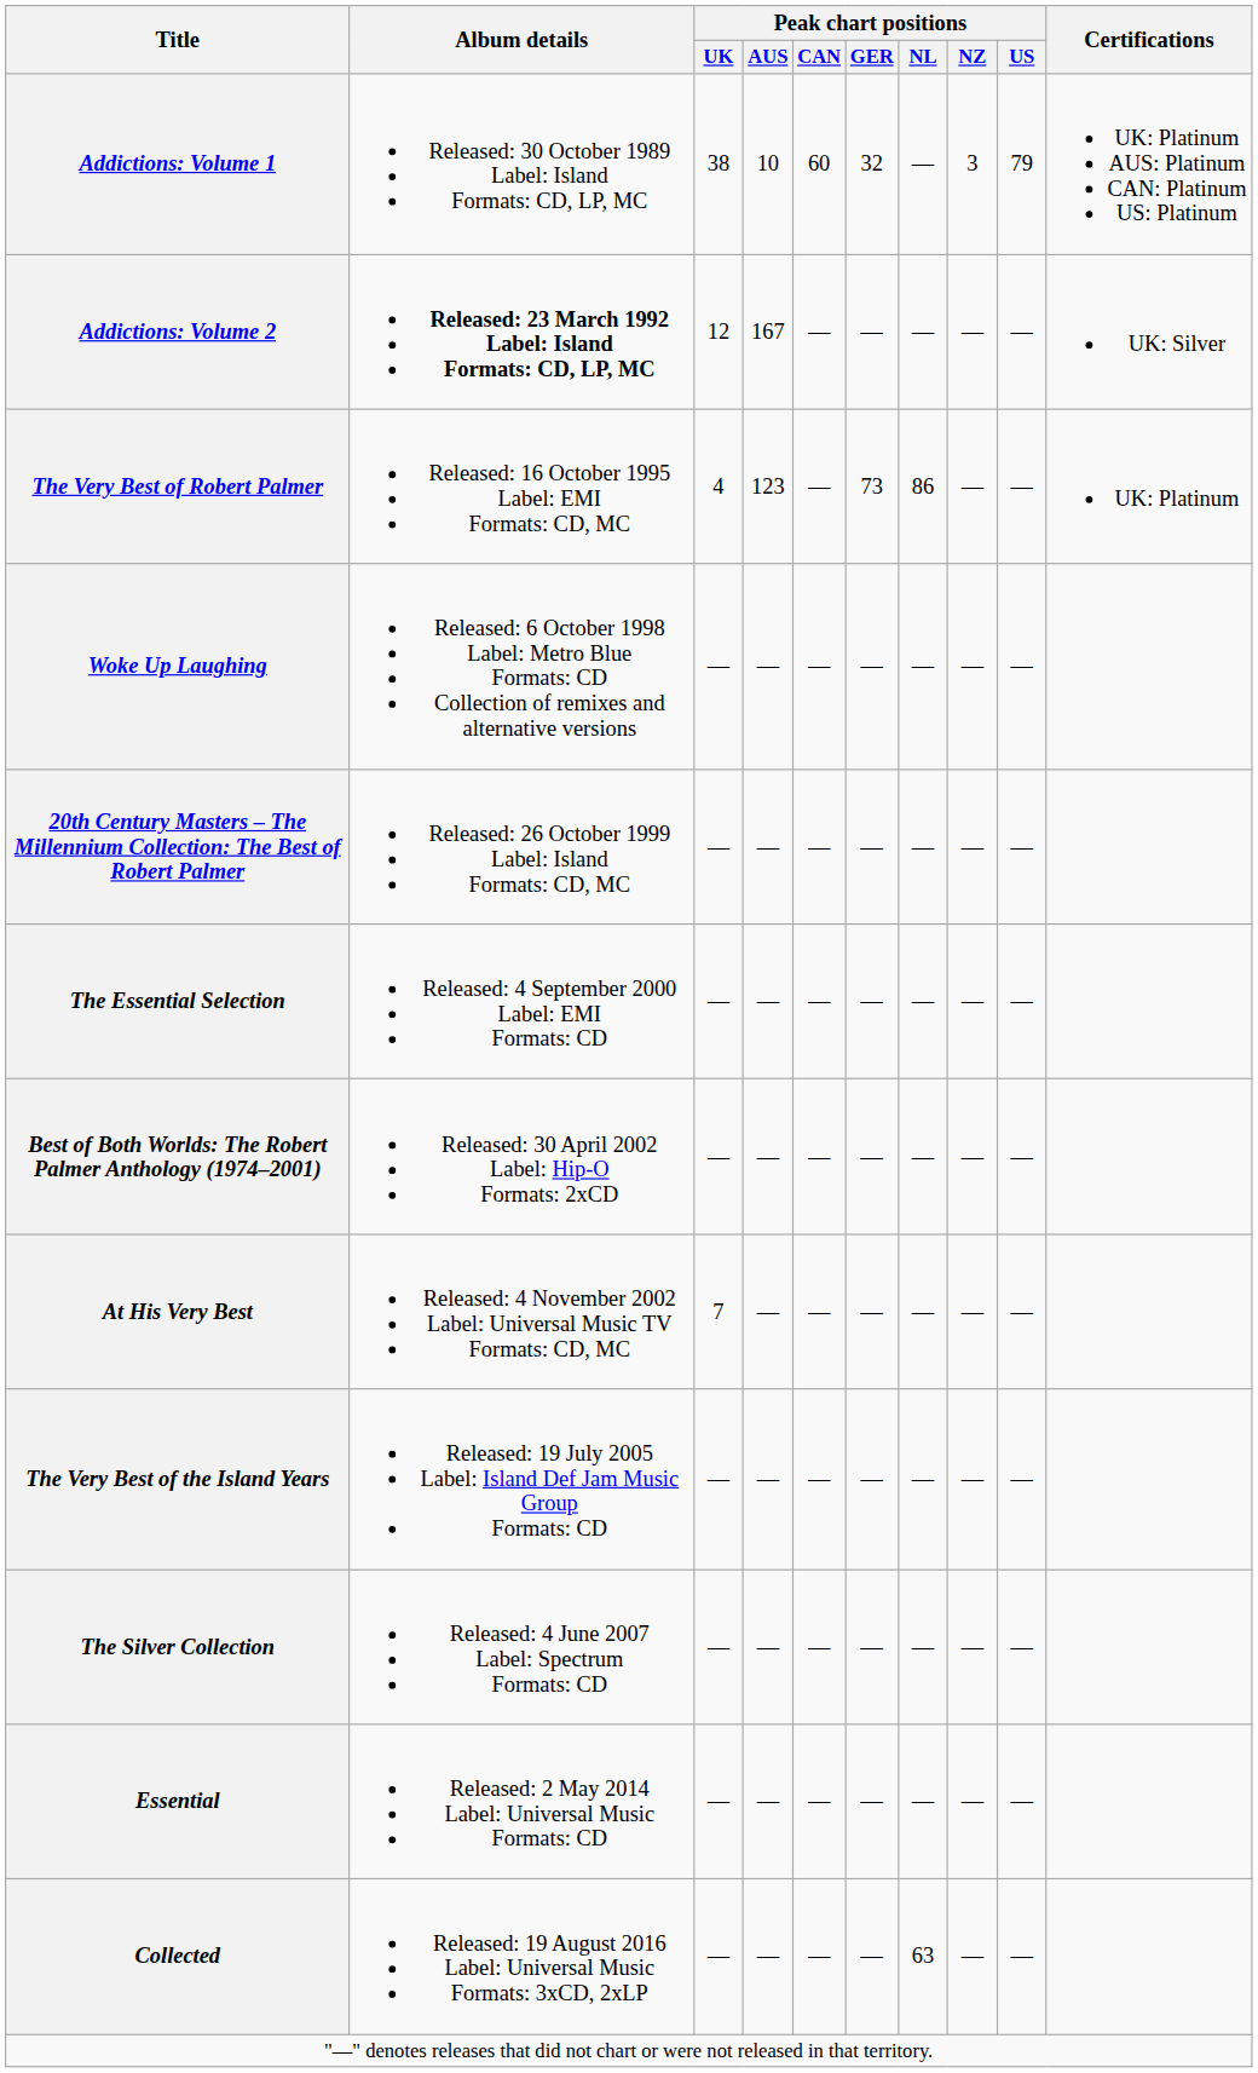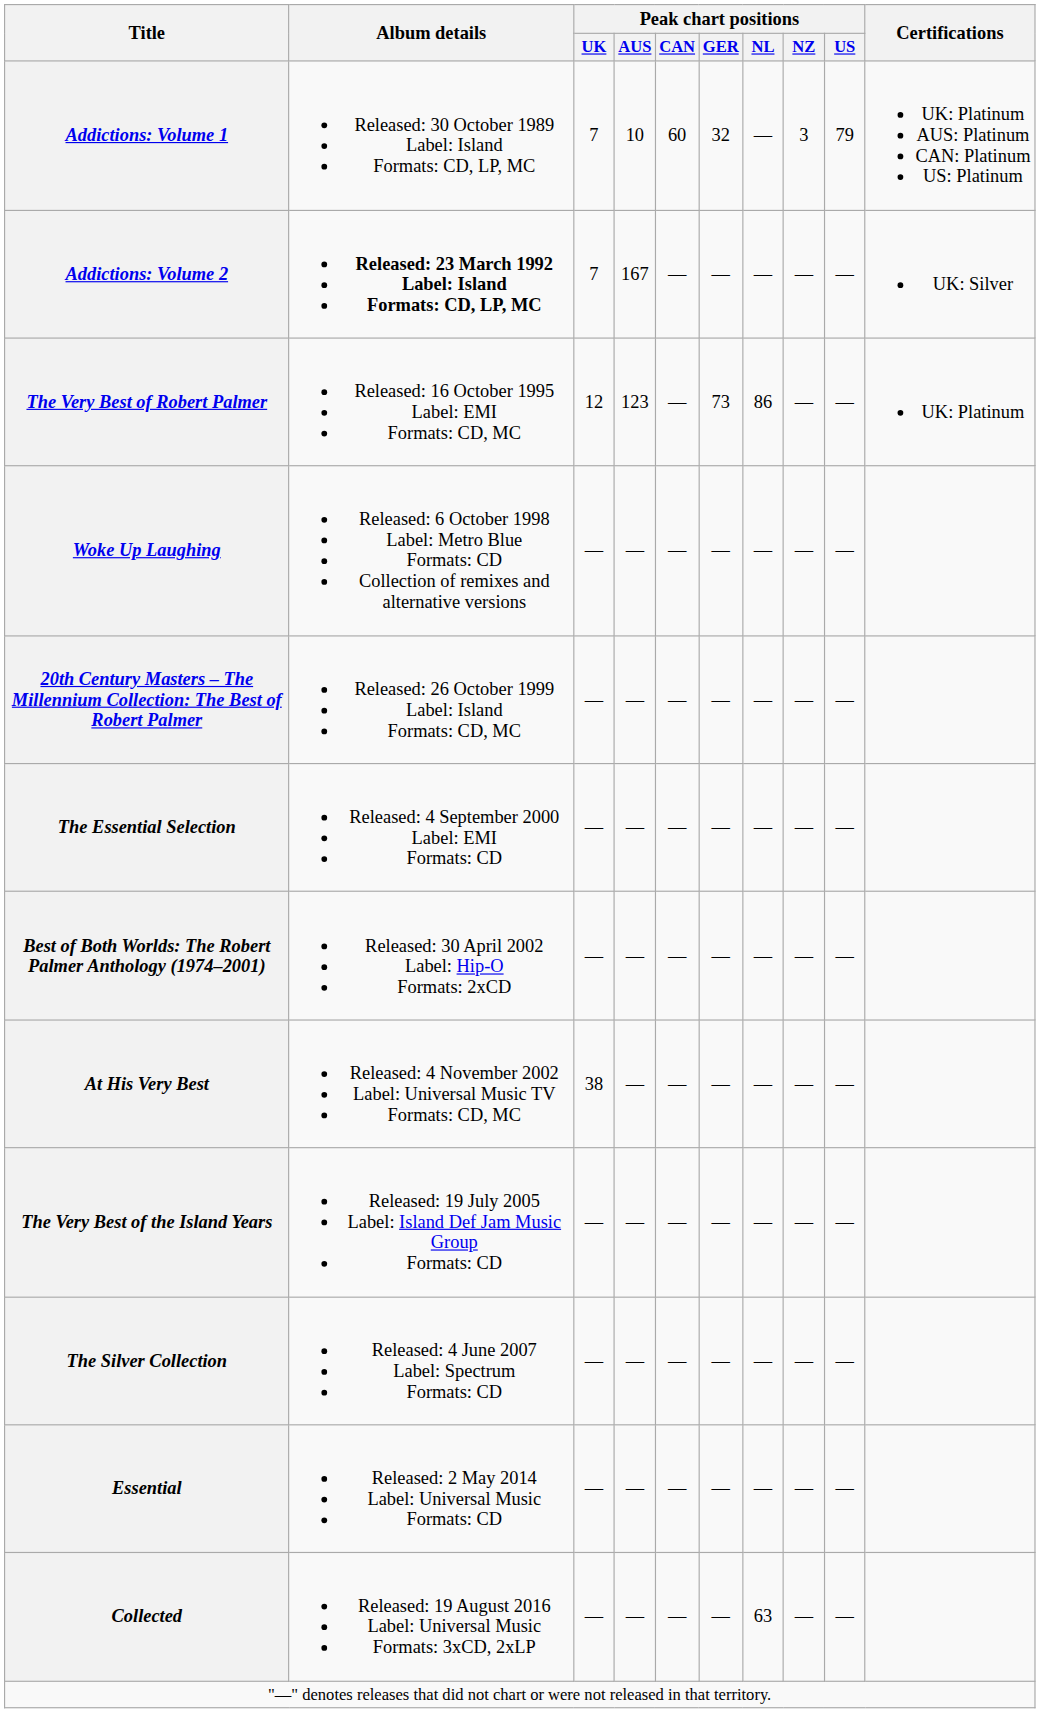 <table class="wikitable plainrowheaders" style="text-align:center;">
 <tr>
 <th rowspan="2" scope="col" style="width:15em;">Title</th>
 <th rowspan="2" scope="col" style="width:15em;">Album details</th>
 <th colspan="7">Peak chart positions</th>
 <th rowspan="2">Certifications</th>
 </tr>
 <tr>
 <th scope="col" style="width:2em;font-size:90%;"><a href='#'>UK</a><br></th>
 <th scope="col" style="width:2em;font-size:90%;"><a href='#'>AUS</a><br></th>
 <th scope="col" style="width:2em;font-size:90%;"><a href='#'>CAN</a><br></th>
 <th scope="col" style="width:2em;font-size:90%;"><a href='#'>GER</a><br></th>
 <th scope="col" style="width:2em;font-size:90%;"><a href='#'>NL</a><br></th>
 <th scope="col" style="width:2em;font-size:90%;"><a href='#'>NZ</a><br></th>
 <th scope="col" style="width:2em;font-size:90%;"><a href='#'>US</a><br></th>
 </tr>
 <tr>
 <th scope="row"><em><a href='#'>Addictions: Volume 1</a></em></th>
 <td><br><ul><li>Released: 30 October 1989</li><li>Label: Island</li><li>Formats: CD, LP, MC</li></ul></td>
-<td>38</td>
+<td>7</td>
 <td>10</td>
 <td>60</td>
 <td>32</td>
 <td>—</td>
 <td>3</td>
 <td>79</td>
 <td><br><ul><li>UK: Platinum</li><li>AUS: Platinum</li><li>CAN: Platinum</li><li>US: Platinum</li></ul></td>
 </tr>
 <tr>
 <th scope="row"><em><a href='#'>Addictions: Volume 2</a></em></th>
 <td><strong><br><ul><li>Released: 23 March 1992</li><li>Label: Island</li><li>Formats: CD, LP, MC</li></ul></strong></td>
-<td>12</td>
+<td>7</td>
 <td>167</td>
 <td>—</td>
 <td>—</td>
 <td>—</td>
 <td>—</td>
 <td>—</td>
 <td><br><ul><li>UK: Silver</li></ul></td>
 </tr>
 <tr>
 <th scope="row"><em><a href='#'>The Very Best of Robert Palmer</a></em></th>
 <td><br><ul><li>Released: 16 October 1995</li><li>Label: EMI</li><li>Formats: CD, MC</li></ul></td>
-<td>4</td>
+<td>12</td>
 <td>123</td>
 <td>—</td>
 <td>73</td>
 <td>86</td>
 <td>—</td>
 <td>—</td>
 <td><br><ul><li>UK: Platinum</li></ul></td>
 </tr>
 <tr>
 <th scope="row"><em><a href='#'>Woke Up Laughing</a></em></th>
 <td><br><ul><li>Released: 6 October 1998</li><li>Label: Metro Blue</li><li>Formats: CD</li><li>Collection of remixes and alternative versions</li></ul></td>
 <td>—</td>
 <td>—</td>
 <td>—</td>
 <td>—</td>
 <td>—</td>
 <td>—</td>
 <td>—</td>
 <td></td>
 </tr>
 <tr>
 <th scope="row"><em><a href='#'>20th Century Masters – The Millennium Collection: The Best of Robert Palmer</a></em></th>
 <td><br><ul><li>Released: 26 October 1999</li><li>Label: Island</li><li>Formats: CD, MC</li></ul></td>
 <td>—</td>
 <td>—</td>
 <td>—</td>
 <td>—</td>
 <td>—</td>
 <td>—</td>
 <td>—</td>
 <td></td>
 </tr>
 <tr>
 <th scope="row"><em>The Essential Selection</em></th>
 <td><br><ul><li>Released: 4 September 2000</li><li>Label: EMI</li><li>Formats: CD</li></ul></td>
 <td>—</td>
 <td>—</td>
 <td>—</td>
 <td>—</td>
 <td>—</td>
 <td>—</td>
 <td>—</td>
 <td></td>
 </tr>
 <tr>
 <th scope="row"><em>Best of Both Worlds: The Robert Palmer Anthology (1974–2001)</em></th>
 <td><br><ul><li>Released: 30 April 2002</li><li>Label: <a href='#'>Hip-O</a></li><li>Formats: 2xCD</li></ul></td>
 <td>—</td>
 <td>—</td>
 <td>—</td>
 <td>—</td>
 <td>—</td>
 <td>—</td>
 <td>—</td>
 <td></td>
 </tr>
 <tr>
 <th scope="row"><em>At His Very Best</em></th>
 <td><br><ul><li>Released: 4 November 2002</li><li>Label: Universal Music TV</li><li>Formats: CD, MC</li></ul></td>
-<td>7</td>
+<td>38</td>
 <td>—</td>
 <td>—</td>
 <td>—</td>
 <td>—</td>
 <td>—</td>
 <td>—</td>
 <td></td>
 </tr>
 <tr>
 <th scope="row"><em>The Very Best of the Island Years</em></th>
 <td><br><ul><li>Released: 19 July 2005</li><li>Label: <a href='#'>Island Def Jam Music Group</a></li><li>Formats: CD</li></ul></td>
 <td>—</td>
 <td>—</td>
 <td>—</td>
 <td>—</td>
 <td>—</td>
 <td>—</td>
 <td>—</td>
 <td></td>
 </tr>
 <tr>
 <th scope="row"><em>The Silver Collection</em></th>
 <td><br><ul><li>Released: 4 June 2007</li><li>Label: Spectrum</li><li>Formats: CD</li></ul></td>
 <td>—</td>
 <td>—</td>
 <td>—</td>
 <td>—</td>
 <td>—</td>
 <td>—</td>
 <td>—</td>
 <td></td>
 </tr>
 <tr>
 <th scope="row"><em>Essential</em></th>
 <td><br><ul><li>Released: 2 May 2014</li><li>Label: Universal Music</li><li>Formats: CD</li></ul></td>
 <td>—</td>
 <td>—</td>
 <td>—</td>
 <td>—</td>
 <td>—</td>
 <td>—</td>
 <td>—</td>
 <td></td>
 </tr>
 <tr>
 <th scope="row"><em>Collected</em></th>
 <td><br><ul><li>Released: 19 August 2016</li><li>Label: Universal Music</li><li>Formats: 3xCD, 2xLP</li></ul></td>
 <td>—</td>
 <td>—</td>
 <td>—</td>
 <td>—</td>
 <td>63</td>
 <td>—</td>
 <td>—</td>
 <td></td>
 </tr>
 <tr>
 <td colspan="10" style="font-size:90%">"—" denotes releases that did not chart or were not released in that territory.</td>
 </tr>
 </table>
